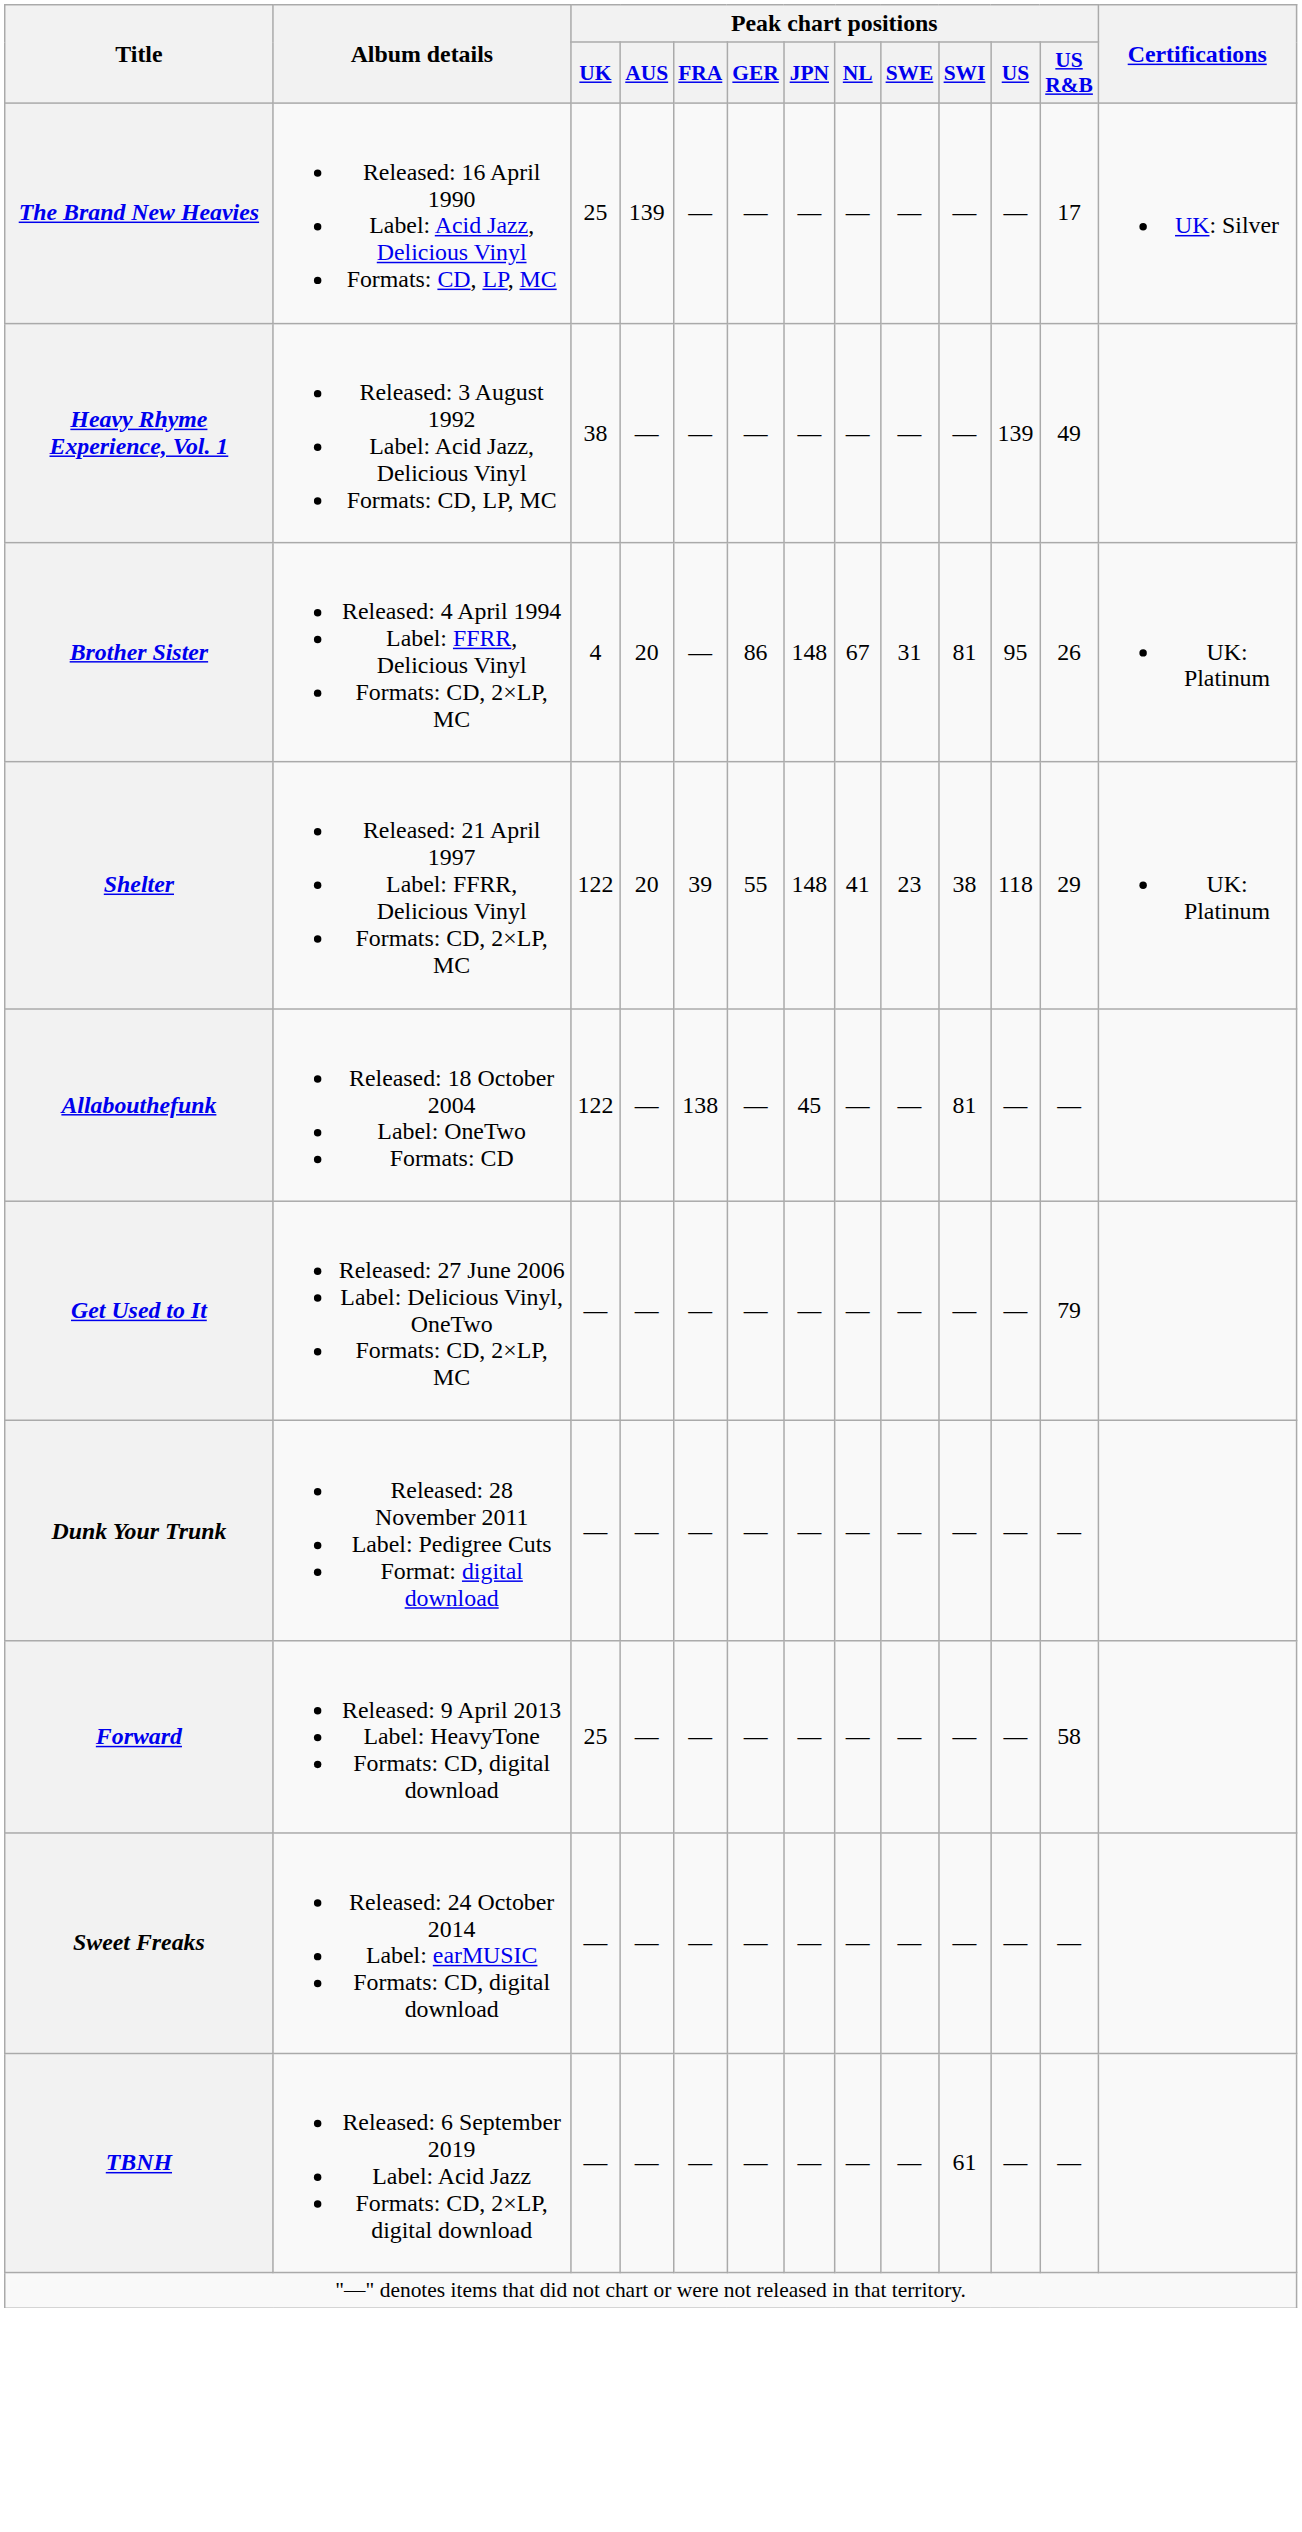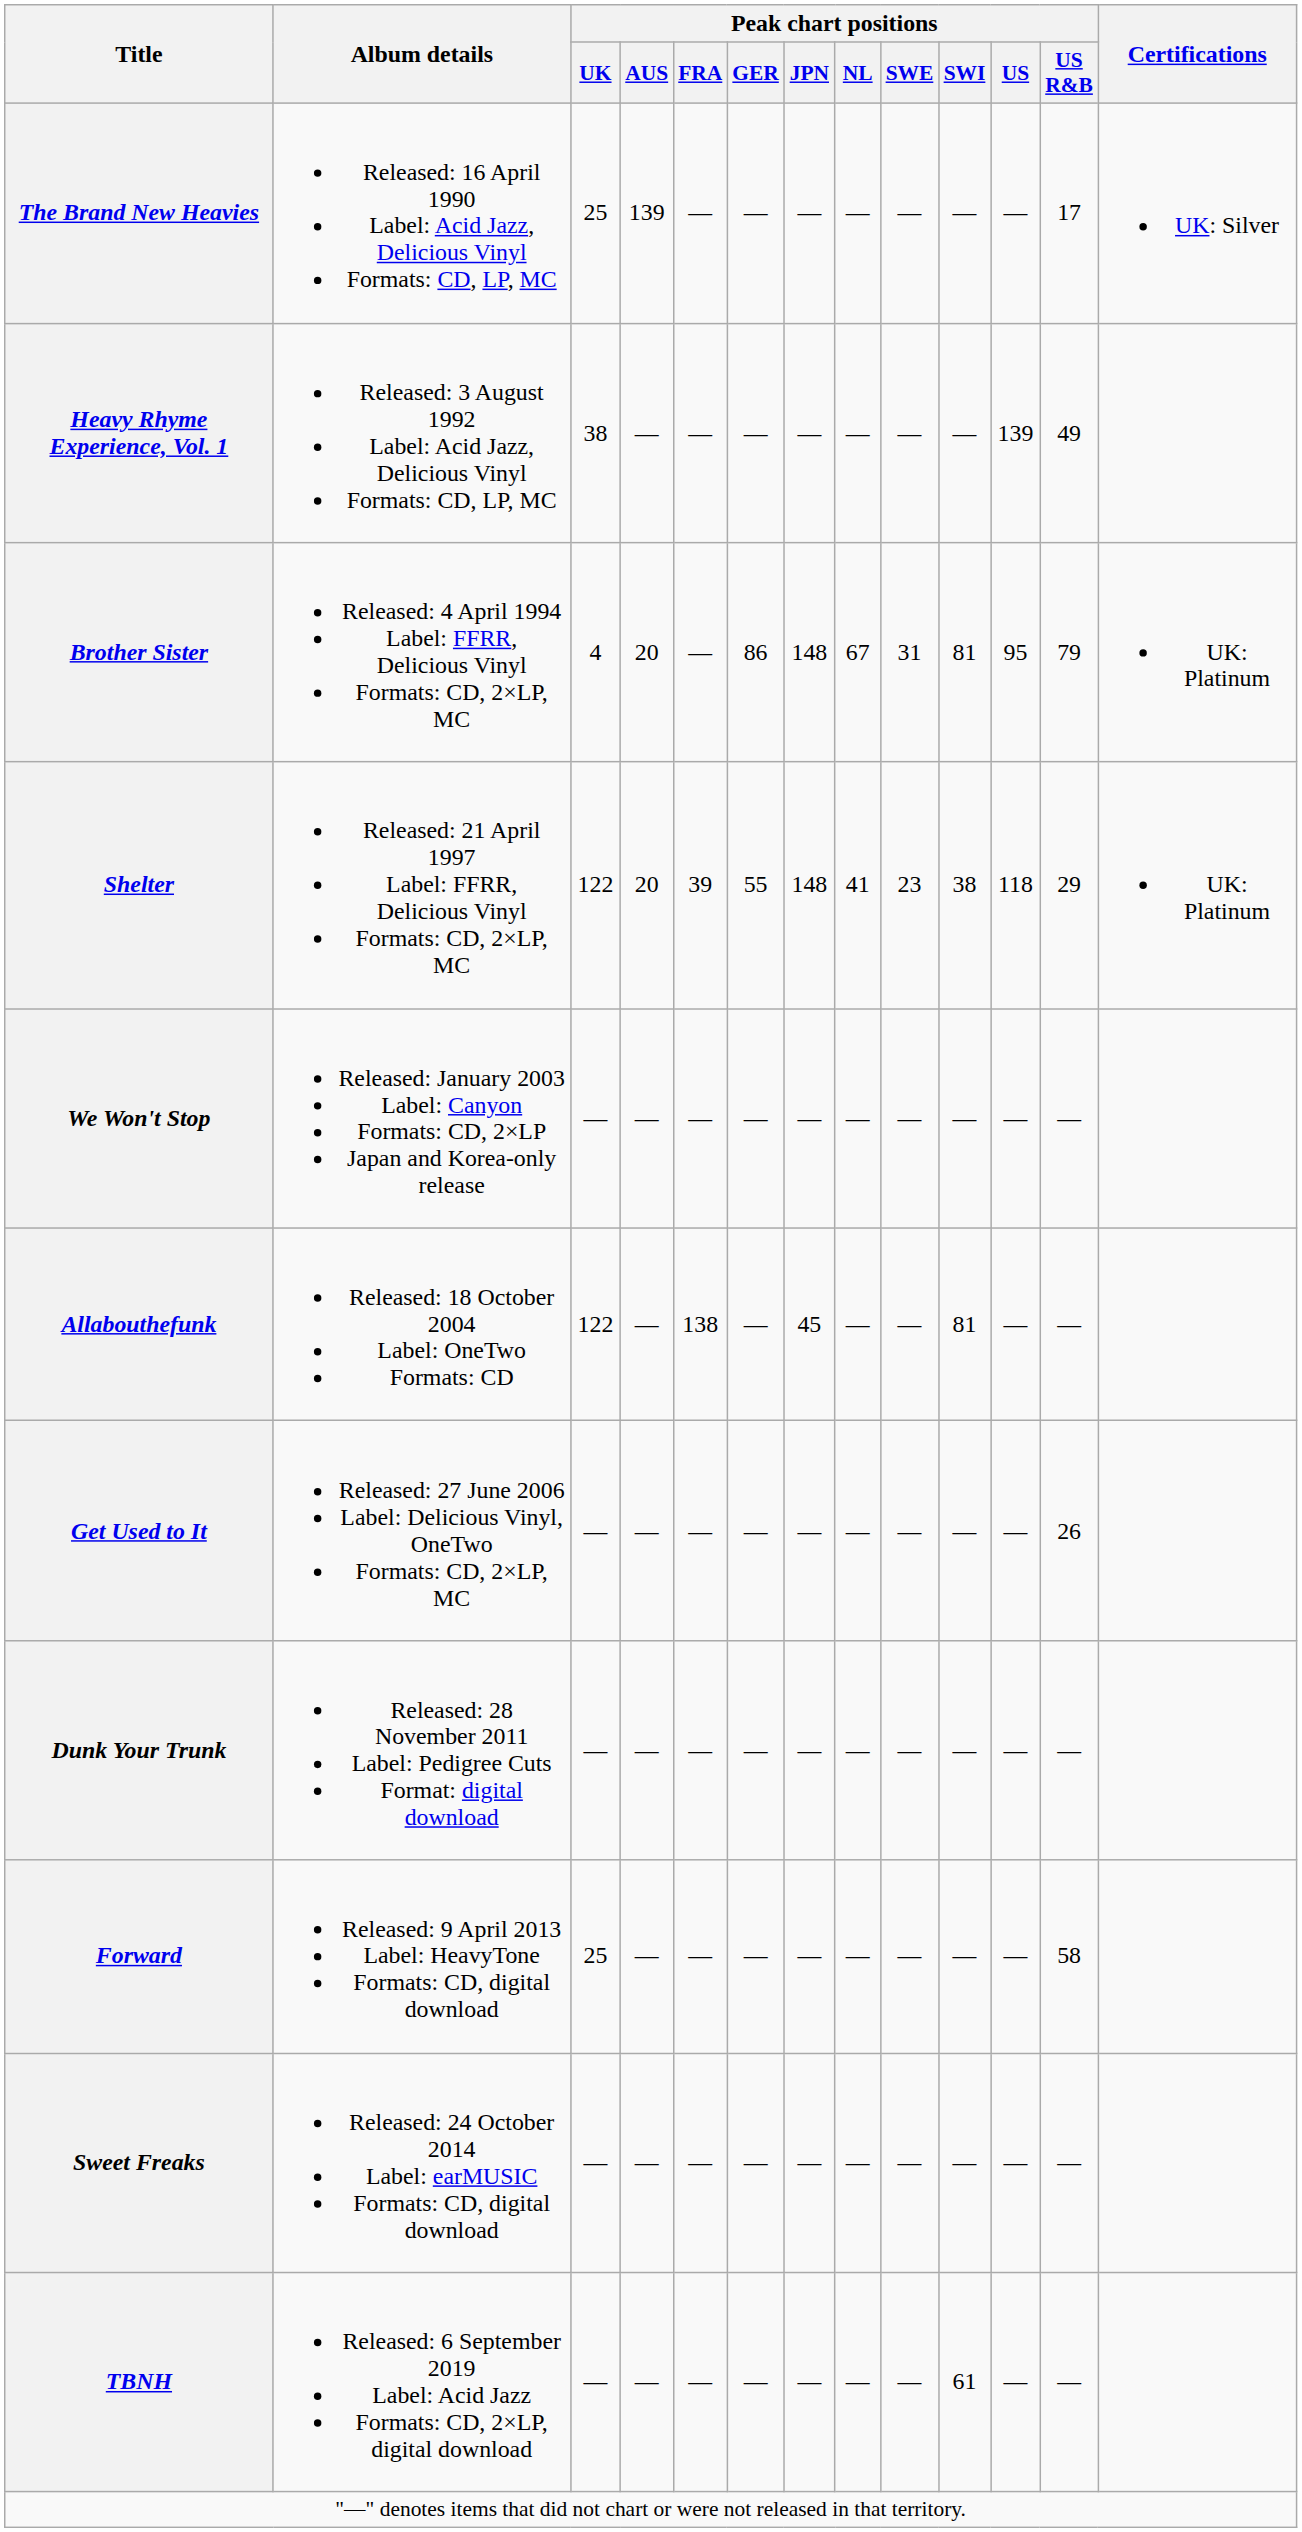 <table class="wikitable plainrowheaders" style="text-align:center;">
 <tr>
 <th scope="col" rowspan="2" style="width:16em;">Title</th>
 <th scope="col" rowspan="2" style="width:18em;">Album details</th>
 <th scope="col" colspan="10">Peak chart positions</th>
 <th scope="col" rowspan="2" style="width:10em;"><a href='#'>Certifications</a></th>
 </tr>
 <tr>
 <th style="width:2em;font-size:90%;"><a href='#'>UK</a><br></th>
 <th style="width:2em;font-size:90%;"><a href='#'>AUS</a><br></th>
 <th style="width:2em;font-size:90%;"><a href='#'>FRA</a><br></th>
 <th style="width:2em;font-size:90%;"><a href='#'>GER</a><br></th>
 <th style="width:2em;font-size:90%;"><a href='#'>JPN</a><br></th>
 <th style="width:2em;font-size:90%;"><a href='#'>NL</a><br></th>
 <th style="width:2em;font-size:90%;"><a href='#'>SWE</a><br></th>
 <th style="width:2em;font-size:90%;"><a href='#'>SWI</a><br></th>
 <th style="width:2em;font-size:90%;"><a href='#'>US</a><br></th>
 <th style="width:2em;font-size:90%;"><a href='#'>US<br>R&B</a><br></th>
 </tr>
 <tr>
 <th scope="row"><em><a href='#'>The Brand New Heavies</a></em></th>
 <td><br><ul><li>Released: 16 April 1990</li><li>Label: <a href='#'>Acid Jazz</a>, <a href='#'>Delicious Vinyl</a></li><li>Formats: <a href='#'>CD</a>, <a href='#'>LP</a>, <a href='#'>MC</a></li></ul></td>
 <td>25</td>
 <td>139</td>
 <td>—</td>
 <td>—</td>
 <td>—</td>
 <td>—</td>
 <td>—</td>
 <td>—</td>
 <td>—</td>
 <td>17</td>
 <td><br><ul><li><a href='#'>UK</a>: Silver</li></ul></td>
 </tr>
 <tr>
 <th scope="row"><em><a href='#'>Heavy Rhyme Experience, Vol. 1</a></em></th>
 <td><br><ul><li>Released: 3 August 1992</li><li>Label: Acid Jazz, Delicious Vinyl</li><li>Formats: CD, LP, MC</li></ul></td>
 <td>38</td>
 <td>—</td>
 <td>—</td>
 <td>—</td>
 <td>—</td>
 <td>—</td>
 <td>—</td>
 <td>—</td>
 <td>139</td>
 <td>49</td>
 <td></td>
 </tr>
 <tr>
 <th scope="row"><em><a href='#'>Brother Sister</a></em></th>
 <td><br><ul><li>Released: 4 April 1994</li><li>Label: <a href='#'>FFRR</a>, Delicious Vinyl</li><li>Formats: CD, 2×LP, MC</li></ul></td>
 <td>4</td>
 <td>20</td>
 <td>—</td>
 <td>86</td>
 <td>148</td>
 <td>67</td>
 <td>31</td>
 <td>81</td>
 <td>95</td>
-<td>26</td>
+<td>79</td>
 <td><br><ul><li>UK: Platinum</li></ul></td>
 </tr>
 <tr>
 <th scope="row"><em><a href='#'>Shelter</a></em></th>
 <td><br><ul><li>Released: 21 April 1997</li><li>Label: FFRR, Delicious Vinyl</li><li>Formats: CD, 2×LP, MC</li></ul></td>
 <td>122</td>
 <td>20</td>
 <td>39</td>
 <td>55</td>
 <td>148</td>
 <td>41</td>
 <td>23</td>
 <td>38</td>
 <td>118</td>
 <td>29</td>
 <td><br><ul><li>UK: Platinum</li></ul></td>
+</tr>
+<tr>
+<th scope="row"><em>We Won't Stop</em></th>
+<td><br><ul><li>Released: January 2003</li><li>Label: <a href='#'>Canyon</a></li><li>Formats: CD, 2×LP</li><li>Japan and Korea-only release</li></ul></td>
+<td>—</td>
+<td>—</td>
+<td>—</td>
+<td>—</td>
+<td>—</td>
+<td>—</td>
+<td>—</td>
+<td>—</td>
+<td>—</td>
+<td>—</td>
+<td></td>
 </tr>
 <tr>
 <th scope="row"><em><a href='#'>Allabouthefunk</a></em></th>
 <td><br><ul><li>Released: 18 October 2004</li><li>Label: OneTwo</li><li>Formats: CD</li></ul></td>
 <td>122</td>
 <td>—</td>
 <td>138</td>
 <td>—</td>
 <td>45</td>
 <td>—</td>
 <td>—</td>
 <td>81</td>
 <td>—</td>
 <td>—</td>
 <td></td>
 </tr>
 <tr>
 <th scope="row"><em><a href='#'>Get Used to It</a></em></th>
 <td><br><ul><li>Released: 27 June 2006</li><li>Label: Delicious Vinyl, OneTwo</li><li>Formats: CD, 2×LP, MC</li></ul></td>
 <td>—</td>
 <td>—</td>
 <td>—</td>
 <td>—</td>
 <td>—</td>
 <td>—</td>
 <td>—</td>
 <td>—</td>
 <td>—</td>
-<td>79</td>
+<td>26</td>
 <td></td>
 </tr>
 <tr>
 <th scope="row"><em>Dunk Your Trunk</em></th>
 <td><br><ul><li>Released: 28 November 2011</li><li>Label: Pedigree Cuts</li><li>Format: <a href='#'>digital download</a></li></ul></td>
 <td>—</td>
 <td>—</td>
 <td>—</td>
 <td>—</td>
 <td>—</td>
 <td>—</td>
 <td>—</td>
 <td>—</td>
 <td>—</td>
 <td>—</td>
 <td></td>
 </tr>
 <tr>
 <th scope="row"><em><a href='#'>Forward</a></em></th>
 <td><br><ul><li>Released: 9 April 2013</li><li>Label: HeavyTone</li><li>Formats: CD, digital download</li></ul></td>
 <td>25</td>
 <td>—</td>
 <td>—</td>
 <td>—</td>
 <td>—</td>
 <td>—</td>
 <td>—</td>
 <td>—</td>
 <td>—</td>
 <td>58</td>
 <td></td>
 </tr>
 <tr>
 <th scope="row"><em>Sweet Freaks</em></th>
 <td><br><ul><li>Released: 24 October 2014</li><li>Label: <a href='#'>earMUSIC</a></li><li>Formats: CD, digital download</li></ul></td>
 <td>—</td>
 <td>—</td>
 <td>—</td>
 <td>—</td>
 <td>—</td>
 <td>—</td>
 <td>—</td>
 <td>—</td>
 <td>—</td>
 <td>—</td>
 <td></td>
 </tr>
 <tr>
 <th scope="row"><em><a href='#'>TBNH</a></em></th>
 <td><br><ul><li>Released: 6 September 2019</li><li>Label: Acid Jazz</li><li>Formats: CD, 2×LP, digital download</li></ul></td>
 <td>—</td>
 <td>—</td>
 <td>—</td>
 <td>—</td>
 <td>—</td>
 <td>—</td>
 <td>—</td>
 <td>61</td>
 <td>—</td>
 <td>—</td>
 <td></td>
 </tr>
 <tr>
 <td colspan="13" style="font-size:90%">"—" denotes items that did not chart or were not released in that territory.</td>
 </tr>
 </table>
